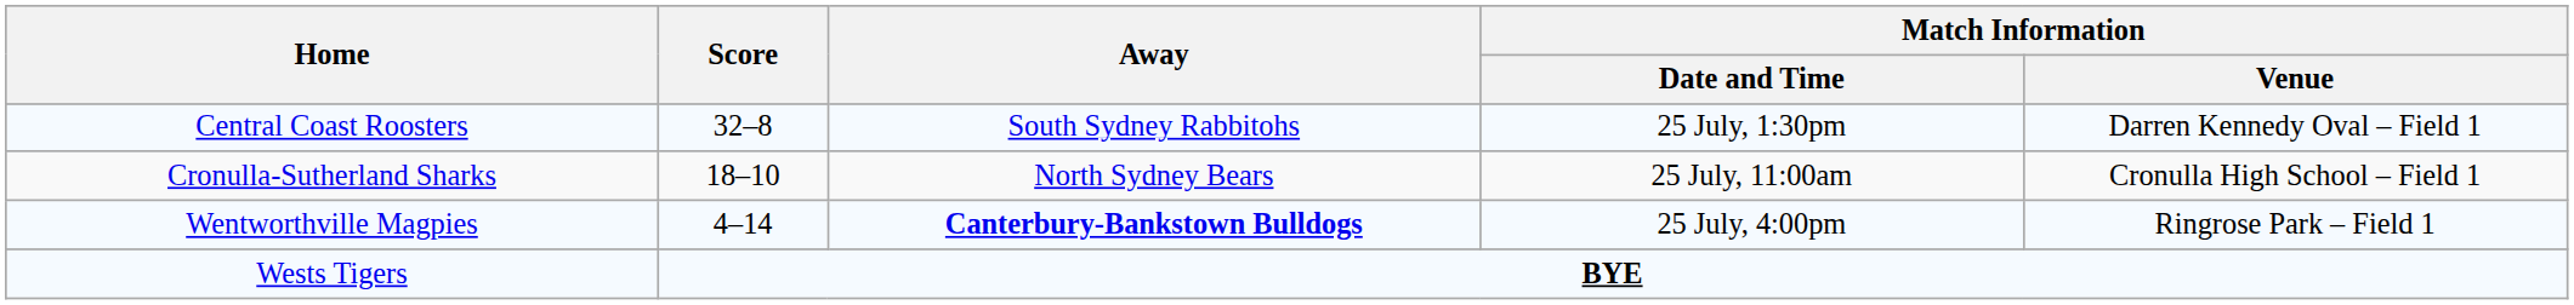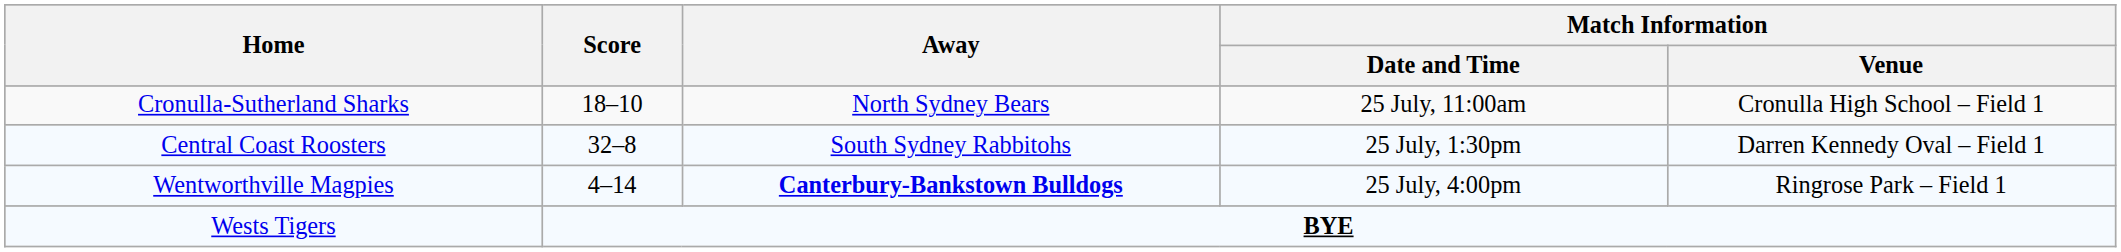 <table class="wikitable" style="border-collapse:collapse; font-size:90%; text-align:center;">
 <tr>
 <th rowspan="2" width="12%">Home</th>
 <th rowspan="2" width="3%">Score</th>
 <th rowspan="2" width="12%">Away</th>
 <th colspan="2">Match Information</th>
 </tr>
 <tr bgcolor="#EFEFEF">
 <th width="10%">Date and Time</th>
 <th width="10%">Venue</th>
 </tr>
+<tr>
+<td> <a href='#'>Cronulla-Sutherland Sharks</a></td>
+<td>18–10</td>
+<td> <a href='#'>North Sydney Bears</a></td>
+<td>25 July, 11:00am</td>
+<td>Cronulla High School – Field 1</td>
+</tr>
 <tr bgcolor="#F5FAFF">
 <td align="centre"> <a href='#'>Central Coast Roosters</a></td>
 <td>32–8</td>
 <td align="centre"> <a href='#'>South Sydney Rabbitohs</a></td>
 <td>25 July, 1:30pm</td>
 <td>Darren Kennedy Oval – Field 1</td>
-</tr>
-<tr>
-<td> <a href='#'>Cronulla-Sutherland Sharks</a></td>
-<td>18–10</td>
-<td> <a href='#'>North Sydney Bears</a></td>
-<td>25 July, 11:00am</td>
-<td>Cronulla High School – Field 1</td>
 </tr>
 <tr bgcolor="#F5FAFF">
 <td align="centre"> <a href='#'>Wentworthville Magpies</a></td>
 <td>4–14</td>
 <td align="centre"><strong> <a href='#'>Canterbury-Bankstown Bulldogs</a></strong></td>
 <td>25 July, 4:00pm</td>
 <td>Ringrose Park – Field 1</td>
 </tr>
 <tr bgcolor="#F5FAFF">
 <td align="centre"> <a href='#'>Wests Tigers</a></td>
 <td colspan="4"><strong><u>BYE</u></strong></td>
 </tr>
 </table>
